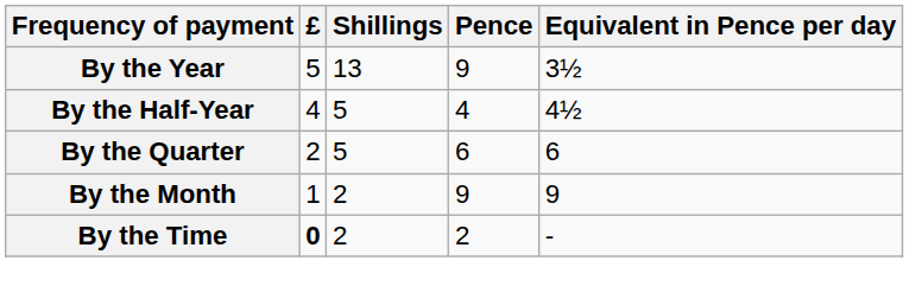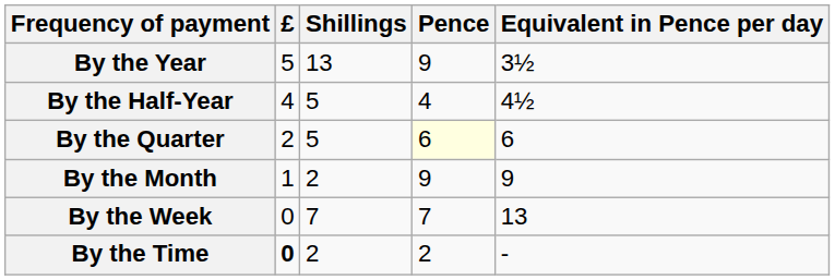 <table class="wikitable plainrowheaders">
 <tr>
 <th scope=col>Frequency of payment</th>
 <th scope=col>£</th>
 <th scope=col>Shillings</th>
 <th scope=col>Pence</th>
 <th scope=col>Equivalent in Pence per day</th>
 </tr>
 <tr>
 <th scope=row>By the Year</th>
 <td>5</td>
 <td>13</td>
 <td>9</td>
 <td>3½</td>
 </tr>
 <tr>
 <th scope=row>By the Half-Year</th>
 <td>4</td>
 <td>5</td>
 <td>4</td>
 <td>4½</td>
 </tr>
 <tr>
 <th scope=row>By the Quarter</th>
 <td>2</td>
 <td>5</td>
-<td>6</td>
+<td style="background: lightyellow;">6</td>
 <td>6</td>
 </tr>
 <tr>
 <th scope=row>By the Month</th>
 <td>1</td>
 <td>2</td>
 <td>9</td>
 <td>9</td>
 </tr>
 <tr>
+<th scope=row>By the Week</th>
+<td>0</td>
+<td>7</td>
+<td>7</td>
+<td>13</td>
+</tr>
+<tr>
 <th scope=row>By the Time</th>
 <td><strong>0</strong></td>
 <td>2</td>
 <td>2</td>
 <td>-</td>
 </tr>
 </table>
